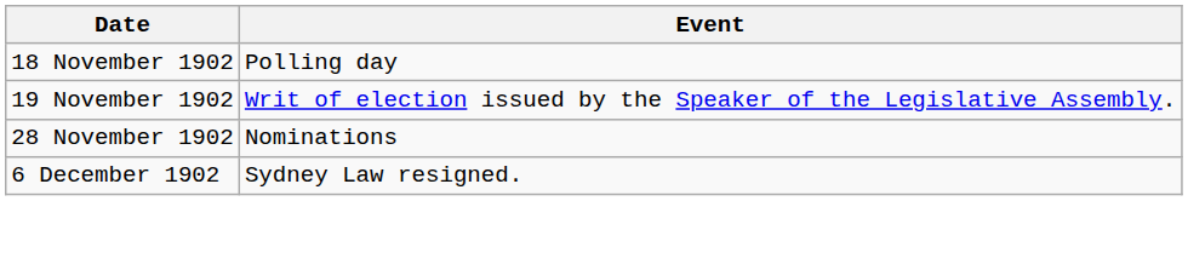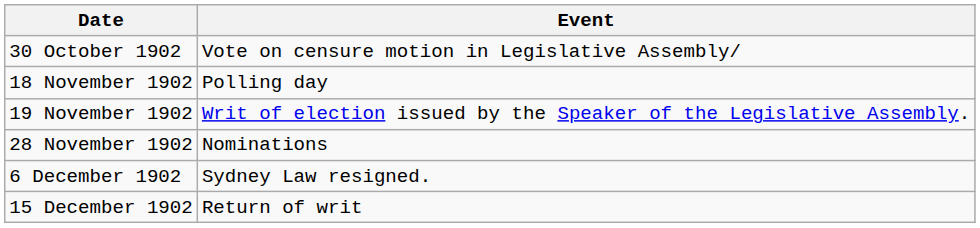 <table class="wikitable">
 <tr>
 <th>Date</th>
 <th>Event</th>
+</tr>
+<tr>
+<td>30 October 1902</td>
+<td>Vote on censure motion in Legislative Assembly/</td>
 </tr>
 <tr>
 <td>18 November 1902</td>
 <td>Polling day</td>
 </tr>
 <tr>
 <td>19 November 1902</td>
 <td><a href='#'>Writ of election</a> issued by the <a href='#'>Speaker of the Legislative Assembly</a>.</td>
 </tr>
 <tr>
 <td>28 November 1902</td>
 <td>Nominations</td>
 </tr>
 <tr>
 <td>6 December 1902</td>
 <td>Sydney Law resigned.</td>
 </tr>
+<tr>
+<td>15 December 1902</td>
+<td>Return of writ</td>
+</tr>
 </table>
